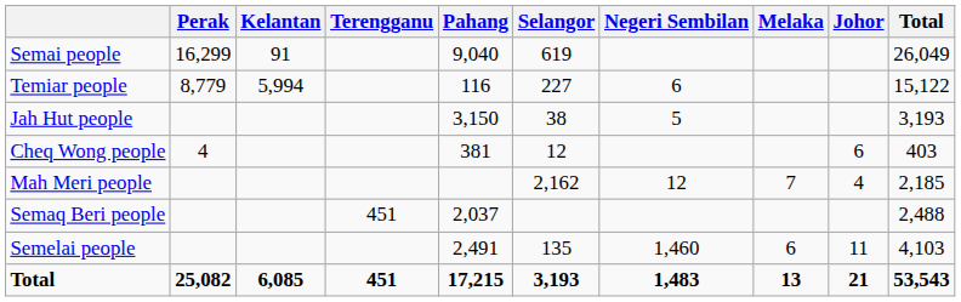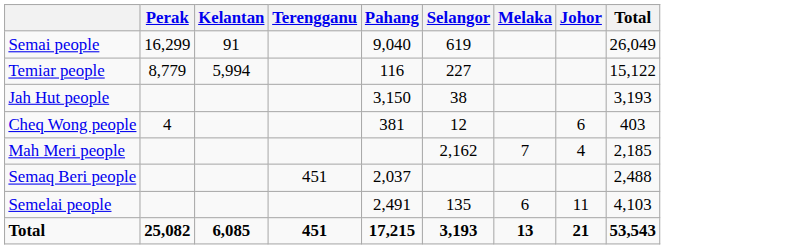 <table class="wikitable"  style="text-align: center">
 <tr>
 <th></th>
 <th><a href='#'>Perak</a></th>
 <th><a href='#'>Kelantan</a></th>
 <th><a href='#'>Terengganu</a></th>
 <th><a href='#'>Pahang</a></th>
 <th><a href='#'>Selangor</a></th>
-<th><a href='#'>Negeri Sembilan</a></th>
 <th><a href='#'>Melaka</a></th>
 <th><a href='#'>Johor</a></th>
 <th>Total</th>
 </tr>
 <tr>
 <td style="text-align: left;"><a href='#'>Semai people</a></td>
 <td>16,299</td>
 <td>91</td>
 <td></td>
 <td>9,040</td>
 <td>619</td>
 <td></td>
 <td></td>
-<td></td>
 <td>26,049</td>
 </tr>
 <tr>
 <td style="text-align: left;"><a href='#'>Temiar people</a></td>
 <td>8,779</td>
 <td>5,994</td>
 <td></td>
 <td>116</td>
 <td>227</td>
-<td>6</td>
 <td></td>
 <td></td>
 <td>15,122</td>
 </tr>
 <tr>
 <td style="text-align: left;"><a href='#'>Jah Hut people</a></td>
 <td></td>
 <td></td>
 <td></td>
 <td>3,150</td>
 <td>38</td>
-<td>5</td>
 <td></td>
 <td></td>
 <td>3,193</td>
 </tr>
 <tr>
 <td style="text-align: left;"><a href='#'>Cheq Wong people</a></td>
 <td>4</td>
 <td></td>
 <td></td>
 <td>381</td>
 <td>12</td>
 <td></td>
-<td></td>
 <td>6</td>
 <td>403</td>
 </tr>
 <tr>
 <td style="text-align: left;"><a href='#'>Mah Meri people</a></td>
 <td></td>
 <td></td>
 <td></td>
 <td></td>
 <td>2,162</td>
-<td>12</td>
 <td>7</td>
 <td>4</td>
 <td>2,185</td>
 </tr>
 <tr>
 <td style="text-align: left;"><a href='#'>Semaq Beri people</a></td>
 <td></td>
 <td></td>
 <td>451</td>
 <td>2,037</td>
 <td></td>
 <td></td>
 <td></td>
-<td></td>
 <td>2,488</td>
 </tr>
 <tr>
 <td style="text-align: left;"><a href='#'>Semelai people</a></td>
 <td></td>
 <td></td>
 <td></td>
 <td>2,491</td>
 <td>135</td>
-<td>1,460</td>
 <td>6</td>
 <td>11</td>
 <td>4,103</td>
 </tr>
 <tr>
 <td style="text-align: left;"><strong>Total</strong></td>
 <td><strong>25,082</strong></td>
 <td><strong>6,085</strong></td>
 <td><strong>451</strong></td>
 <td><strong>17,215</strong></td>
 <td><strong>3,193</strong></td>
-<td><strong>1,483</strong></td>
 <td><strong>13</strong></td>
 <td><strong>21</strong></td>
 <td><strong>53,543</strong></td>
 </tr>
 </table>
